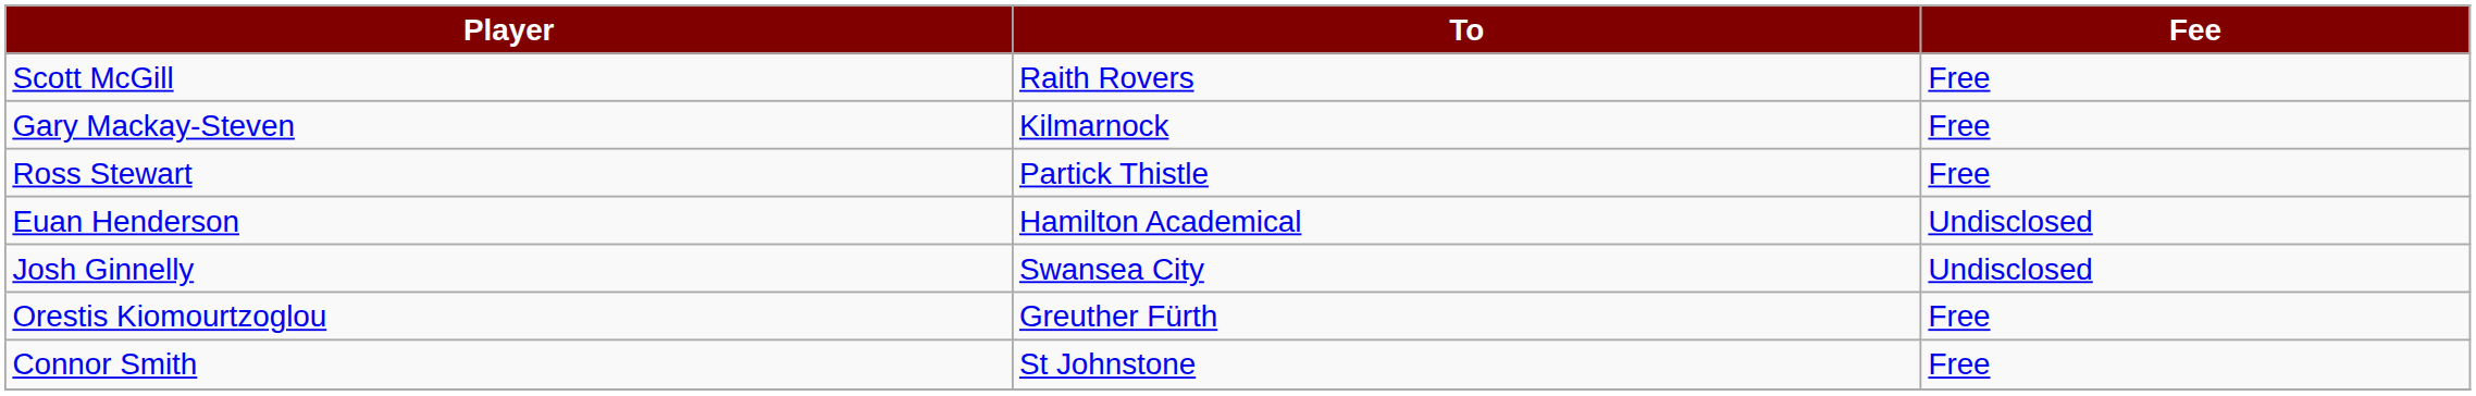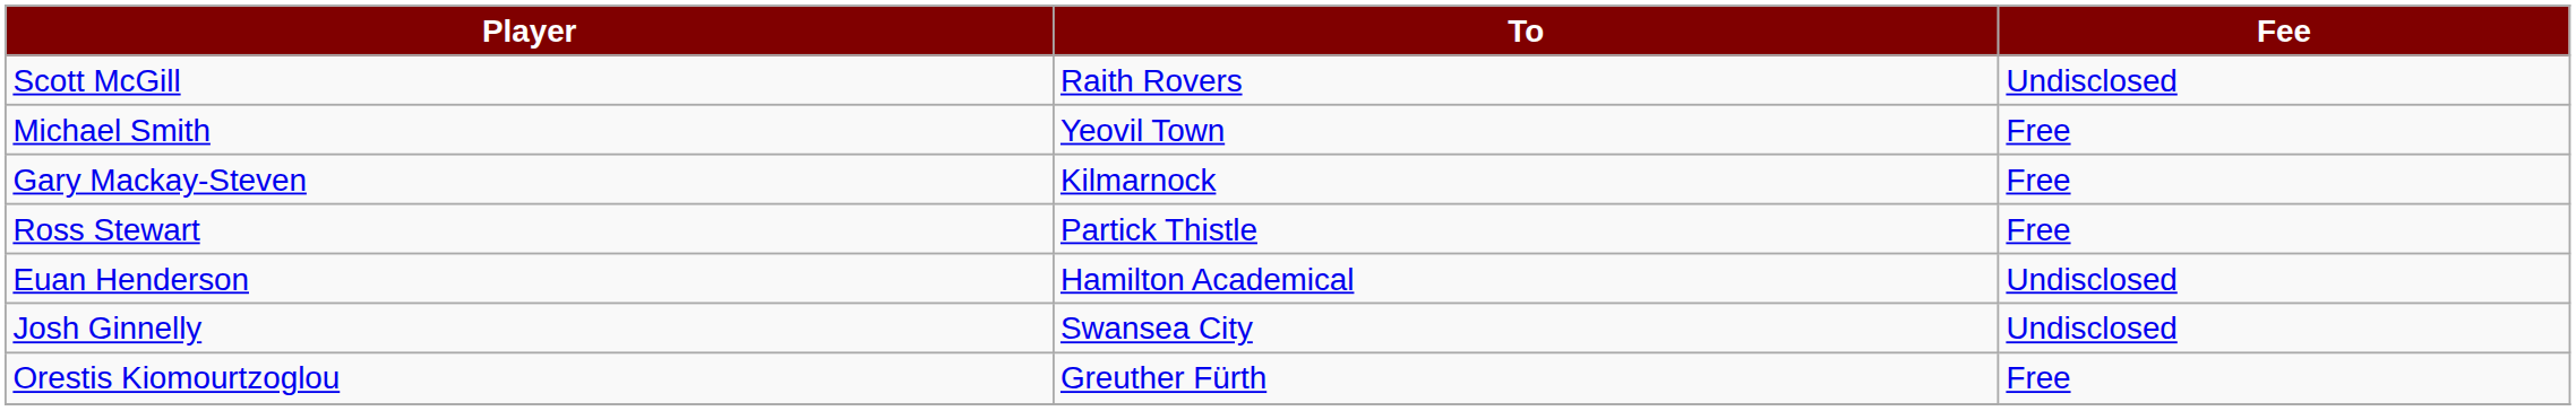 <table class="wikitable" style="text-align:left; font-size:95%;width:98%;">
 <tr>
 <th style="background:maroon; color:white;">Player</th>
 <th style="background:maroon; color:white;">To</th>
 <th style="background:maroon; color:white;">Fee</th>
 </tr>
 <tr>
 <td> <a href='#'>Scott McGill</a></td>
 <td> <a href='#'>Raith Rovers</a></td>
+<td><a href='#'>Undisclosed</a></td>
+</tr>
+<tr>
+<td> <a href='#'>Michael Smith</a></td>
+<td> <a href='#'>Yeovil Town</a></td>
 <td><a href='#'>Free</a></td>
 </tr>
 <tr>
 <td> <a href='#'>Gary Mackay-Steven</a></td>
 <td> <a href='#'>Kilmarnock</a></td>
 <td><a href='#'>Free</a></td>
 </tr>
 <tr>
 <td> <a href='#'>Ross Stewart</a></td>
 <td> <a href='#'>Partick Thistle</a></td>
 <td><a href='#'>Free</a></td>
 </tr>
 <tr>
 <td> <a href='#'>Euan Henderson</a></td>
 <td> <a href='#'>Hamilton Academical</a></td>
 <td><a href='#'>Undisclosed</a></td>
 </tr>
 <tr>
 <td> <a href='#'>Josh Ginnelly</a></td>
 <td> <a href='#'>Swansea City</a></td>
 <td><a href='#'>Undisclosed</a></td>
 </tr>
 <tr>
 <td> <a href='#'>Orestis Kiomourtzoglou</a></td>
 <td> <a href='#'>Greuther Fürth</a></td>
 <td><a href='#'>Free</a></td>
 </tr>
 <tr>
-<td> <a href='#'>Connor Smith</a></td>
-<td> <a href='#'>St Johnstone</a></td>
-<td><a href='#'>Free</a></td>
-</tr>
-<tr>
 </tr>
 </table>
